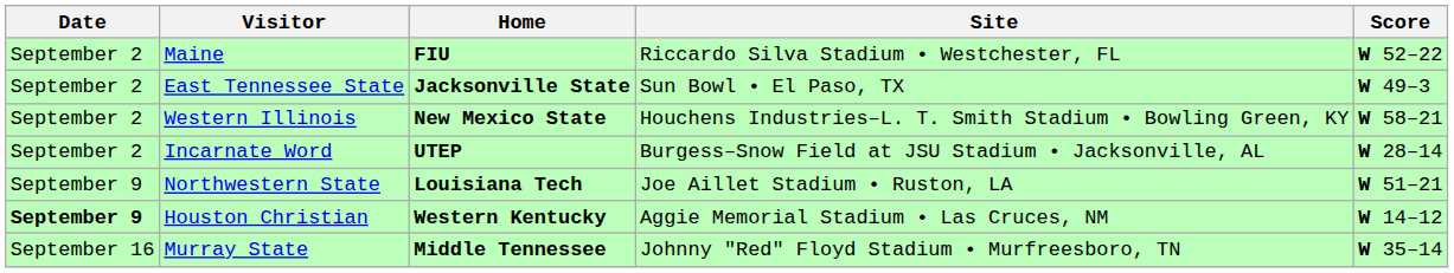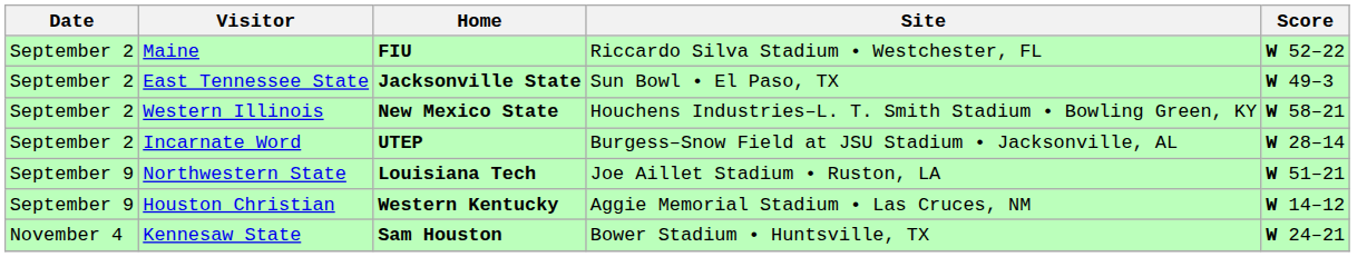 <table class="wikitable">
 <tr>
 <th>Date</th>
 <th>Visitor</th>
 <th>Home</th>
 <th>Site</th>
 <th>Score</th>
 </tr>
 <tr style="background:#bfb;">
 <td>September 2</td>
 <td><a href='#'>Maine</a></td>
 <td><strong>FIU</strong></td>
 <td>Riccardo Silva Stadium • Westchester, FL</td>
 <td><strong>W</strong> 52–22</td>
 </tr>
 <tr style="background:#bfb;">
 <td>September 2</td>
 <td><a href='#'>East Tennessee State</a></td>
 <td><strong>Jacksonville State</strong></td>
 <td>Sun Bowl • El Paso, TX</td>
 <td><strong>W</strong> 49–3</td>
 </tr>
 <tr style="background:#bfb;">
 <td>September 2</td>
 <td><a href='#'>Western Illinois</a></td>
 <td><strong>New Mexico State</strong></td>
 <td>Houchens Industries–L. T. Smith Stadium • Bowling Green, KY</td>
 <td><strong>W</strong> 58–21</td>
 </tr>
 <tr style="background:#bfb;">
 <td>September 2</td>
 <td><a href='#'>Incarnate Word</a></td>
 <td><strong>UTEP</strong></td>
 <td>Burgess–Snow Field at JSU Stadium • Jacksonville, AL</td>
 <td><strong>W</strong> 28–14</td>
 </tr>
 <tr style="background:#bfb;">
 <td>September 9</td>
 <td><a href='#'>Northwestern State</a></td>
 <td><strong>Louisiana Tech</strong></td>
 <td>Joe Aillet Stadium • Ruston, LA</td>
 <td><strong>W</strong> 51–21</td>
 </tr>
 <tr style="background:#bfb;">
-<td><strong>September 9</strong></td>
+<td>September 9</td>
 <td><a href='#'>Houston Christian</a></td>
 <td><strong>Western Kentucky</strong></td>
 <td>Aggie Memorial Stadium • Las Cruces, NM</td>
 <td><strong>W</strong> 14–12</td>
 </tr>
 <tr style="background:#bfb;">
-<td>September 16</td>
-<td><a href='#'>Murray State</a></td>
-<td><strong>Middle Tennessee</strong></td>
-<td>Johnny "Red" Floyd Stadium • Murfreesboro, TN</td>
-<td><strong>W</strong> 35–14</td>
+<td>November 4</td>
+<td><a href='#'>Kennesaw State</a></td>
+<td><strong>Sam Houston</strong></td>
+<td>Bower Stadium • Huntsville, TX</td>
+<td><strong>W</strong> 24–21</td>
 </tr>
 <tr>
 </tr>
 </table>
